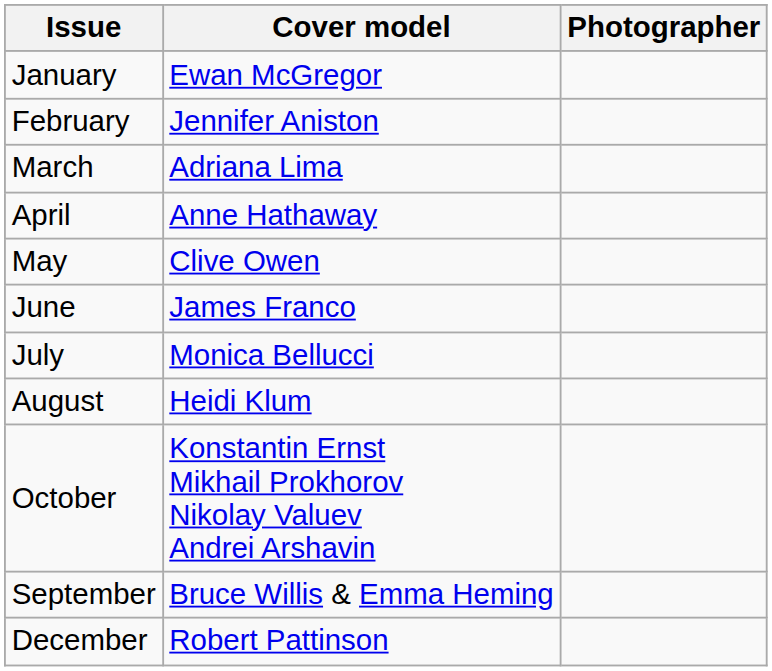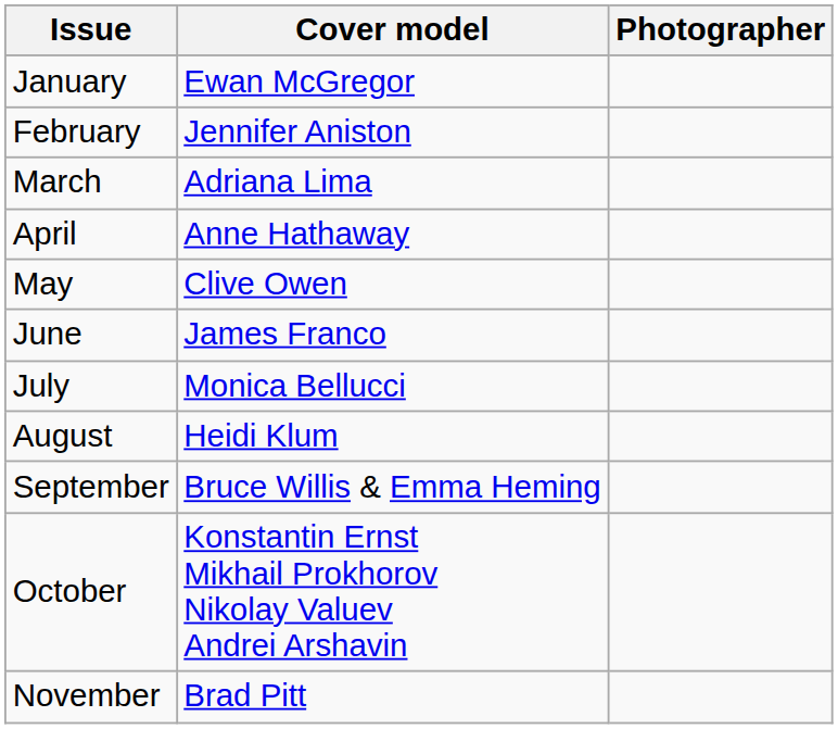 <table class="sortable wikitable">
 <tr>
 <th>Issue</th>
 <th>Cover model</th>
 <th>Photographer</th>
 </tr>
 <tr>
 <td>January</td>
 <td><a href='#'>Ewan McGregor</a></td>
 <td></td>
 </tr>
 <tr>
 <td>February</td>
 <td><a href='#'>Jennifer Aniston</a></td>
 <td></td>
 </tr>
 <tr>
 <td>March</td>
 <td><a href='#'>Adriana Lima</a></td>
 <td></td>
 </tr>
 <tr>
 <td>April</td>
 <td><a href='#'>Anne Hathaway</a></td>
 <td></td>
 </tr>
 <tr>
 <td>May</td>
 <td><a href='#'>Clive Owen</a></td>
 <td></td>
 </tr>
 <tr>
 <td>June</td>
 <td><a href='#'>James Franco</a></td>
 <td></td>
 </tr>
 <tr>
 <td>July</td>
 <td><a href='#'>Monica Bellucci</a></td>
 <td></td>
 </tr>
 <tr>
 <td>August</td>
 <td><a href='#'>Heidi Klum</a></td>
 <td></td>
 </tr>
 <tr>
+<td>September</td>
+<td><a href='#'>Bruce Willis</a> & <a href='#'>Emma Heming</a></td>
+<td></td>
+</tr>
+<tr>
 <td>October</td>
 <td><a href='#'>Konstantin Ernst</a><br><a href='#'>Mikhail Prokhorov</a><br><a href='#'>Nikolay Valuev</a><br><a href='#'>Andrei Arshavin</a></td>
 <td></td>
 </tr>
 <tr>
-<td>September</td>
-<td><a href='#'>Bruce Willis</a> & <a href='#'>Emma Heming</a></td>
-<td></td>
-</tr>
-<tr>
-<td>December</td>
-<td><a href='#'>Robert Pattinson</a></td>
+<td>November</td>
+<td><a href='#'>Brad Pitt</a></td>
 <td></td>
 </tr>
 </table>
